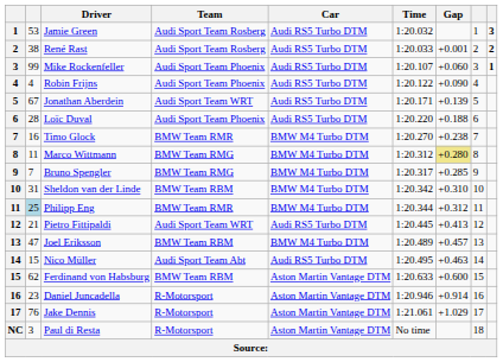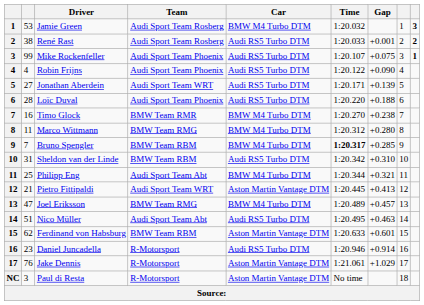 <table class="wikitable" style="font-size: 85%">
 <tr>
 <th></th>
 <th></th>
 <th>Driver</th>
 <th>Team</th>
 <th>Car</th>
 <th>Time</th>
 <th>Gap</th>
 <th></th>
 <th></th>
 </tr>
 <tr>
 <th>1</th>
 <td>53</td>
 <td> <a href='#'>Jamie Green</a></td>
 <td><a href='#'>Audi Sport Team Rosberg</a></td>
-<td><a href='#'>Audi RS5 Turbo DTM</a></td>
+<td><a href='#'>BMW M4 Turbo DTM</a></td>
 <td>1:20.032</td>
 <td></td>
 <td>1</td>
 <td align=center><strong>3</strong></td>
 </tr>
 <tr>
 <th>2</th>
 <td>38</td>
 <td> <a href='#'>René Rast</a></td>
 <td><a href='#'>Audi Sport Team Rosberg</a></td>
 <td><a href='#'>Audi RS5 Turbo DTM</a></td>
 <td>1:20.033</td>
 <td>+0.001</td>
 <td>2</td>
 <td align=center><strong>2</strong></td>
 </tr>
 <tr>
 <th>3</th>
 <td>99</td>
 <td> <a href='#'>Mike Rockenfeller</a></td>
 <td><a href='#'>Audi Sport Team Phoenix</a></td>
 <td><a href='#'>Audi RS5 Turbo DTM</a></td>
 <td>1:20.107</td>
-<td>+0.060</td>
+<td>+0.075</td>
 <td>3</td>
 <td align=center><strong>1</strong></td>
 </tr>
 <tr>
 <th>4</th>
 <td>4</td>
 <td> <a href='#'>Robin Frijns</a></td>
 <td><a href='#'>Audi Sport Team Phoenix</a></td>
 <td><a href='#'>Audi RS5 Turbo DTM</a></td>
 <td>1:20.122</td>
 <td>+0.090</td>
 <td>4</td>
 <td align=center></td>
 </tr>
 <tr>
 <th>5</th>
-<td>67</td>
+<td>27</td>
 <td> <a href='#'>Jonathan Aberdein</a></td>
 <td><a href='#'>Audi Sport Team WRT</a></td>
 <td><a href='#'>Audi RS5 Turbo DTM</a></td>
 <td>1:20.171</td>
 <td>+0.139</td>
 <td>5</td>
 <td align=center></td>
 </tr>
 <tr>
 <th>6</th>
 <td>28</td>
 <td> <a href='#'>Loïc Duval</a></td>
 <td><a href='#'>Audi Sport Team Phoenix</a></td>
 <td><a href='#'>Audi RS5 Turbo DTM</a></td>
 <td>1:20.220</td>
 <td>+0.188</td>
 <td>6</td>
 <td align=center></td>
 </tr>
 <tr>
 <th>7</th>
 <td>16</td>
 <td> <a href='#'>Timo Glock</a></td>
 <td><a href='#'>BMW Team RMR</a></td>
 <td><a href='#'>BMW M4 Turbo DTM</a></td>
 <td>1:20.270</td>
 <td>+0.238</td>
 <td>7</td>
 <td align=center></td>
 </tr>
 <tr>
 <th>8</th>
 <td>11</td>
 <td> <a href='#'>Marco Wittmann</a></td>
 <td><a href='#'>BMW Team RMG</a></td>
 <td><a href='#'>BMW M4 Turbo DTM</a></td>
 <td>1:20.312</td>
-<td style="background: khaki;">+0.280</td>
+<td>+0.280</td>
 <td>8</td>
 <td align=center></td>
 </tr>
 <tr>
 <th>9</th>
 <td>7</td>
 <td> <a href='#'>Bruno Spengler</a></td>
-<td><a href='#'>BMW Team RMG</a></td>
+<td><a href='#'>BMW Team RBM</a></td>
 <td><a href='#'>BMW M4 Turbo DTM</a></td>
-<td>1:20.317</td>
+<td><strong>1:20.317</strong></td>
 <td>+0.285</td>
 <td>9</td>
 <td align=center></td>
 </tr>
 <tr>
 <th>10</th>
 <td>31</td>
 <td> <a href='#'>Sheldon van der Linde</a></td>
 <td><a href='#'>BMW Team RBM</a></td>
-<td><a href='#'>BMW M4 Turbo DTM</a></td>
+<td><a href='#'>Audi RS5 Turbo DTM</a></td>
 <td>1:20.342</td>
 <td>+0.310</td>
 <td>10</td>
 <td align=center></td>
 </tr>
 <tr>
 <th>11</th>
-<td style="background: lightblue;">25</td>
+<td>25</td>
 <td> <a href='#'>Philipp Eng</a></td>
-<td><a href='#'>BMW Team RMR</a></td>
+<td><a href='#'>Audi Sport Team Abt</a></td>
 <td><a href='#'>BMW M4 Turbo DTM</a></td>
 <td>1:20.344</td>
-<td>+0.312</td>
+<td>+0.321</td>
 <td>11</td>
 <td align=center></td>
 </tr>
 <tr>
 <th>12</th>
 <td>21</td>
 <td> <a href='#'>Pietro Fittipaldi</a></td>
 <td><a href='#'>Audi Sport Team WRT</a></td>
-<td><a href='#'>Audi RS5 Turbo DTM</a></td>
+<td><a href='#'>Aston Martin Vantage DTM</a></td>
 <td>1:20.445</td>
 <td>+0.413</td>
 <td>12</td>
 <td align=center></td>
 </tr>
 <tr>
 <th>13</th>
 <td>47</td>
 <td> <a href='#'>Joel Eriksson</a></td>
-<td><a href='#'>BMW Team RBM</a></td>
+<td><a href='#'>BMW Team RMG</a></td>
 <td><a href='#'>BMW M4 Turbo DTM</a></td>
 <td>1:20.489</td>
 <td>+0.457</td>
 <td>13</td>
 <td align=center></td>
 </tr>
 <tr>
 <th>14</th>
-<td>15</td>
+<td>51</td>
 <td> <a href='#'>Nico Müller</a></td>
 <td><a href='#'>Audi Sport Team Abt</a></td>
 <td><a href='#'>Audi RS5 Turbo DTM</a></td>
 <td>1:20.495</td>
 <td>+0.463</td>
 <td>14</td>
 <td align=center></td>
 </tr>
 <tr>
 <th>15</th>
 <td>62</td>
 <td> <a href='#'>Ferdinand von Habsburg</a></td>
 <td><a href='#'>BMW Team RBM</a></td>
 <td><a href='#'>Aston Martin Vantage DTM</a></td>
 <td>1:20.633</td>
-<td>+0.600</td>
+<td>+0.601</td>
 <td>15</td>
 <td align=center></td>
 </tr>
 <tr>
 <th>16</th>
 <td>23</td>
 <td> <a href='#'>Daniel Juncadella</a></td>
 <td><a href='#'>R-Motorsport</a></td>
-<td><a href='#'>Aston Martin Vantage DTM</a></td>
+<td><a href='#'>Audi RS5 Turbo DTM</a></td>
 <td>1:20.946</td>
 <td>+0.914</td>
 <td>16</td>
 <td align=center></td>
 </tr>
 <tr>
 <th>17</th>
 <td>76</td>
 <td> <a href='#'>Jake Dennis</a></td>
 <td><a href='#'>R-Motorsport</a></td>
 <td><a href='#'>Aston Martin Vantage DTM</a></td>
 <td>1:21.061</td>
 <td>+1.029</td>
 <td>17</td>
 <td align=center></td>
 </tr>
 <tr>
 <th>NC</th>
 <td>3</td>
 <td> <a href='#'>Paul di Resta</a></td>
 <td><a href='#'>R-Motorsport</a></td>
 <td><a href='#'>Aston Martin Vantage DTM</a></td>
 <td>No time</td>
 <td></td>
 <td>18</td>
 <td align=center></td>
 </tr>
 <tr>
 <th colspan=9>Source:</th>
 </tr>
 </table>
